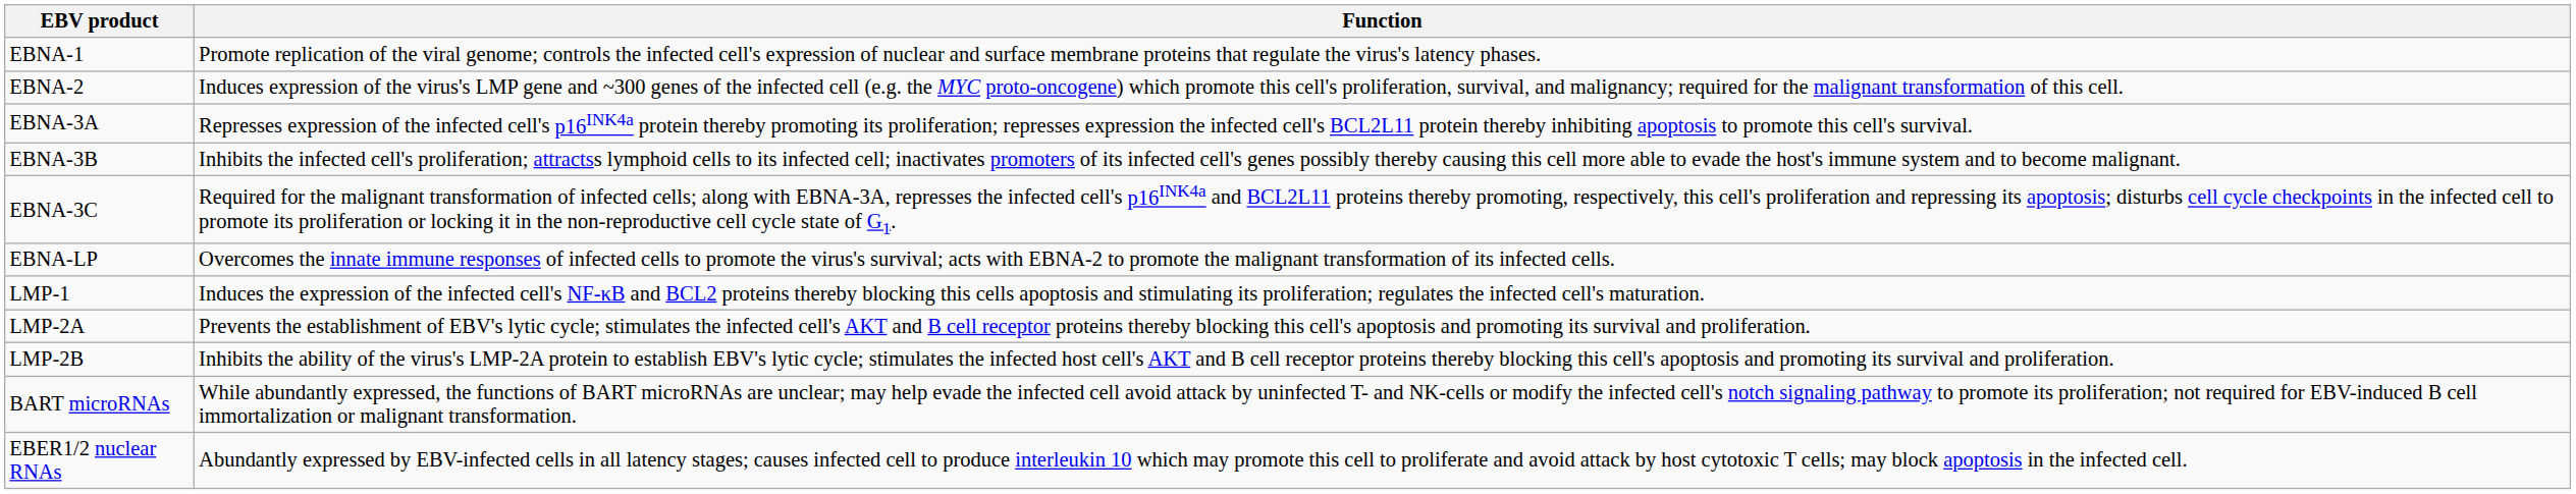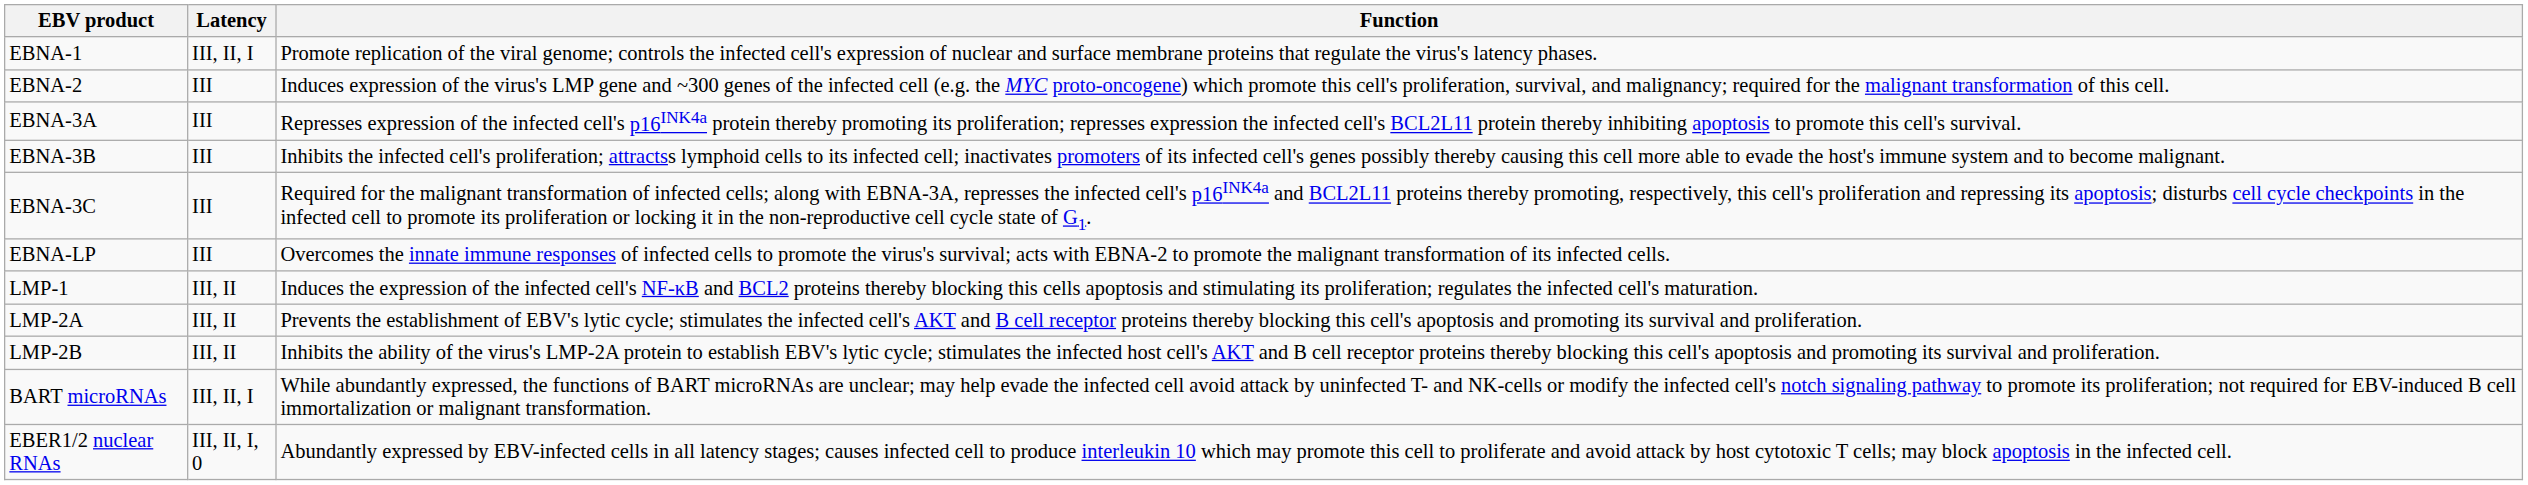 <table class="wikitable">
 <tr>
 <th>EBV product</th>
+<th>Latency</th>
 <th>Function</th>
 </tr>
 <tr>
 <td>EBNA-1</td>
+<td>III, II, I</td>
 <td>Promote replication of the viral genome; controls the infected cell's expression of nuclear and surface membrane proteins that regulate the virus's latency phases.</td>
 </tr>
 <tr>
 <td>EBNA-2</td>
+<td>III</td>
 <td>Induces expression of the virus's LMP gene and ~300 genes of the infected cell (e.g. the <em><a href='#'>MYC</a></em> <a href='#'>proto-oncogene</a>) which promote this cell's proliferation, survival, and malignancy; required for the <a href='#'>malignant transformation</a> of this cell.</td>
 </tr>
 <tr>
 <td>EBNA-3A</td>
+<td>III</td>
 <td>Represses expression of the infected cell's <a href='#'>p16<sup>INK4a</sup></a> protein thereby promoting its proliferation; represses expression the infected cell's <a href='#'>BCL2L11</a> protein thereby inhibiting <a href='#'>apoptosis</a> to promote this cell's survival.</td>
 </tr>
 <tr>
 <td>EBNA-3B</td>
+<td>III</td>
 <td>Inhibits the infected cell's proliferation; <a href='#'>attracts</a>s lymphoid cells to its infected cell; inactivates <a href='#'>promoters</a> of its infected cell's genes possibly thereby causing this cell more able to evade the host's immune system and to become malignant.</td>
 </tr>
 <tr>
 <td>EBNA-3C</td>
+<td>III</td>
 <td>Required for the malignant transformation of infected cells; along with EBNA-3A, represses the infected cell's <a href='#'>p16<sup>INK4a</sup></a> and <a href='#'>BCL2L11</a> proteins thereby promoting, respectively, this cell's proliferation and repressing its <a href='#'>apoptosis</a>; disturbs <a href='#'>cell cycle checkpoints</a> in the infected cell to promote its proliferation or locking it in the non-reproductive cell cycle state of <a href='#'>G<sub>1</sub></a>.</td>
 </tr>
 <tr>
 <td>EBNA-LP</td>
+<td>III</td>
 <td>Overcomes the <a href='#'>innate immune responses</a> of infected cells to promote the virus's survival; acts with EBNA-2 to promote the malignant transformation of its infected cells.</td>
 </tr>
 <tr>
 <td>LMP-1</td>
+<td>III, II</td>
 <td>Induces the expression of the infected cell's <a href='#'>NF-κB</a> and <a href='#'>BCL2</a> proteins thereby blocking this cells apoptosis and stimulating its proliferation; regulates the infected cell's maturation.</td>
 </tr>
 <tr>
 <td>LMP-2A</td>
+<td>III, II</td>
 <td>Prevents the establishment of EBV's lytic cycle; stimulates the infected cell's <a href='#'>AKT</a> and <a href='#'>B cell receptor</a> proteins thereby blocking this cell's apoptosis and promoting its survival and proliferation.</td>
 </tr>
 <tr>
 <td>LMP-2B</td>
+<td>III, II</td>
 <td>Inhibits the ability of the virus's LMP-2A protein to establish EBV's lytic cycle; stimulates the infected host cell's <a href='#'>AKT</a> and B cell receptor proteins thereby blocking this cell's apoptosis and promoting its survival and proliferation.</td>
 </tr>
 <tr>
 <td>BART <a href='#'>microRNAs</a></td>
+<td>III, II, I</td>
 <td>While abundantly expressed, the functions of BART microRNAs are unclear; may help evade the infected cell avoid attack by uninfected T- and NK-cells or modify the infected cell's <a href='#'>notch signaling pathway</a> to promote its proliferation; not required for EBV-induced B cell immortalization or malignant transformation.</td>
 </tr>
 <tr>
 <td>EBER1/2 <a href='#'>nuclear RNAs</a></td>
+<td>III, II, I, 0</td>
 <td>Abundantly expressed by EBV-infected cells in all latency stages; causes infected cell to produce <a href='#'>interleukin 10</a> which may promote this cell to proliferate and avoid attack by host cytotoxic T cells; may block <a href='#'>apoptosis</a> in the infected cell.</td>
 </tr>
 </table>
